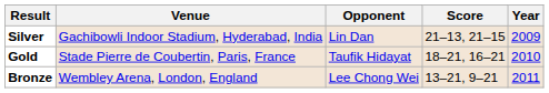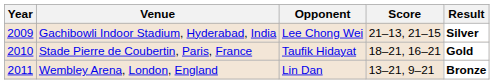 <table class="sortable wikitable" style="font-size: 90%;">
 <tr>
-<th>Result</th>
+<th>Year</th>
 <th>Venue</th>
 <th>Opponent</th>
 <th>Score</th>
-<th>Year</th>
+<th>Result</th>
 </tr>
 <tr style="background:#F3E6D7">
+<td align="center"><a href='#'>2009</a></td>
+<td align="left"><a href='#'>Gachibowli Indoor Stadium</a>, <a href='#'>Hyderabad</a>, <a href='#'>India</a></td>
+<td align="left"> <a href='#'>Lee Chong Wei</a></td>
+<td align="left">21–13, 21–15</td>
 <td style="text-align:left; background:white"> <strong>Silver</strong></td>
-<td align="left"><a href='#'>Gachibowli Indoor Stadium</a>, <a href='#'>Hyderabad</a>, <a href='#'>India</a></td>
-<td align="left"> <a href='#'>Lin Dan</a></td>
-<td align="left">21–13, 21–15</td>
-<td align="center"><a href='#'>2009</a></td>
 </tr>
 <tr style="background:#F3E6D7">
-<td style="text-align:left; background:white"> <strong>Gold</strong></td>
+<td align="center"><a href='#'>2010</a></td>
 <td align="left"><a href='#'>Stade Pierre de Coubertin</a>, <a href='#'>Paris</a>, <a href='#'>France</a></td>
 <td align="left"> <a href='#'>Taufik Hidayat</a></td>
 <td align="left">18–21, 16–21</td>
-<td align="center"><a href='#'>2010</a></td>
+<td style="text-align:left; background:white"> <strong>Gold</strong></td>
 </tr>
 <tr style="background:#F3E6D7">
+<td align="center"><a href='#'>2011</a></td>
+<td align="left"><a href='#'>Wembley Arena</a>, <a href='#'>London</a>, <a href='#'>England</a></td>
+<td align="left"> <a href='#'>Lin Dan</a></td>
+<td align="left">13–21, 9–21</td>
 <td style="text-align:left; background:white"> <strong>Bronze</strong></td>
-<td align="left"><a href='#'>Wembley Arena</a>, <a href='#'>London</a>, <a href='#'>England</a></td>
-<td align="left"> <a href='#'>Lee Chong Wei</a></td>
-<td align="left">13–21, 9–21</td>
-<td align="center"><a href='#'>2011</a></td>
 </tr>
 </table>
